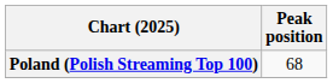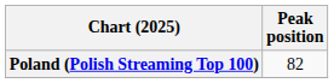 <table class="wikitable plainrowheaders" style="text-align:center">
 <tr>
 <th scope="col">Chart (2025)</th>
 <th scope="col">Peak<br>position</th>
 </tr>
 <tr>
 <th scope="row">Poland (<a href='#'>Polish Streaming Top 100</a>)</th>
-<td>68</td>
+<td>82</td>
 </tr>
 <tr>
 </tr>
 </table>
